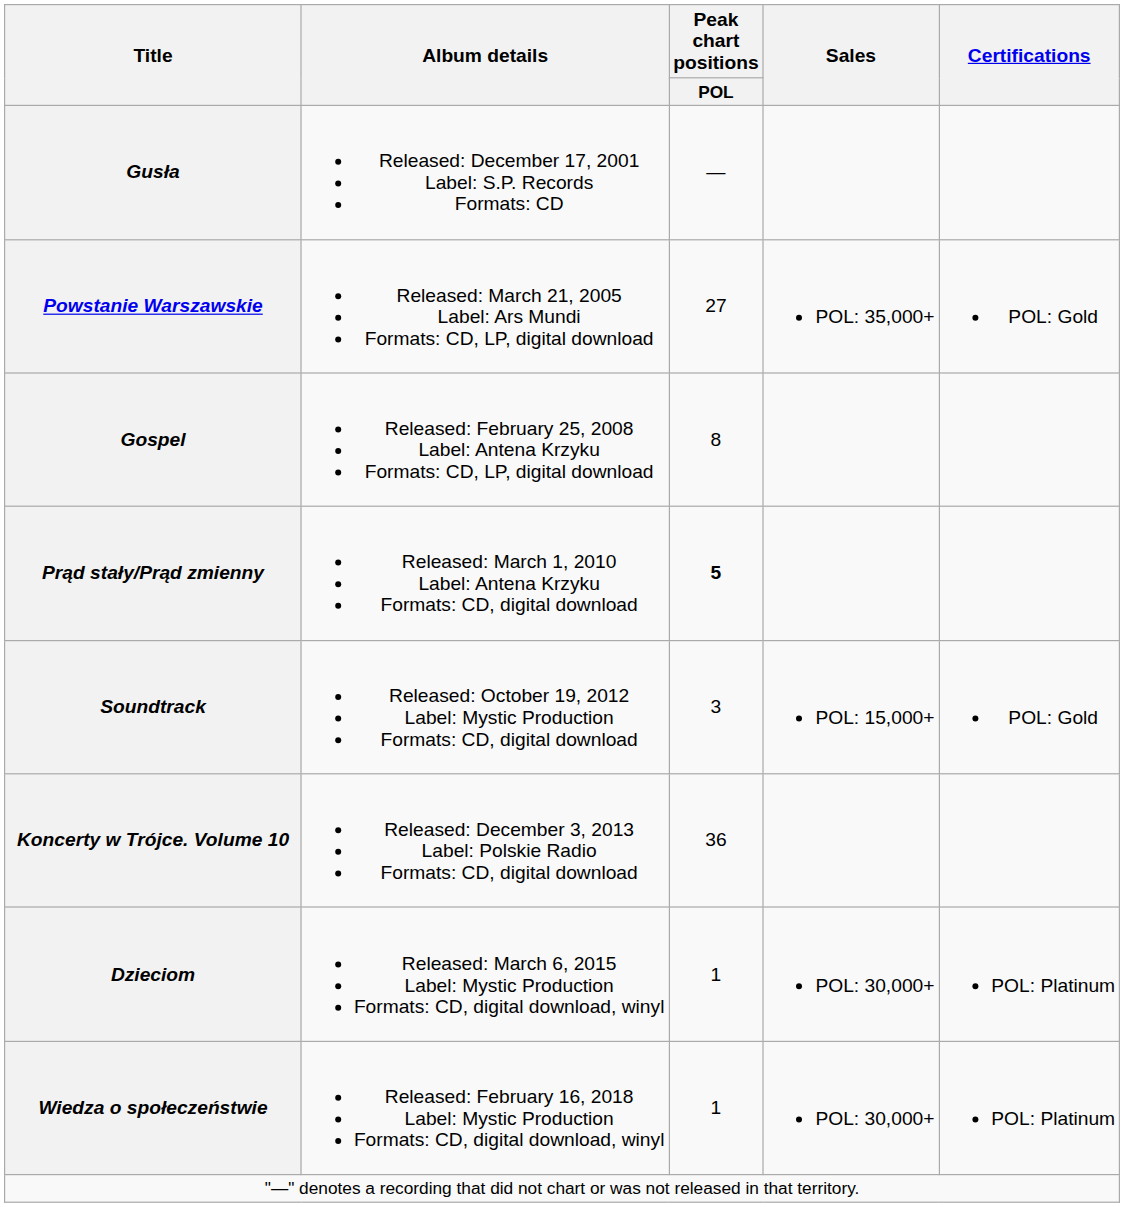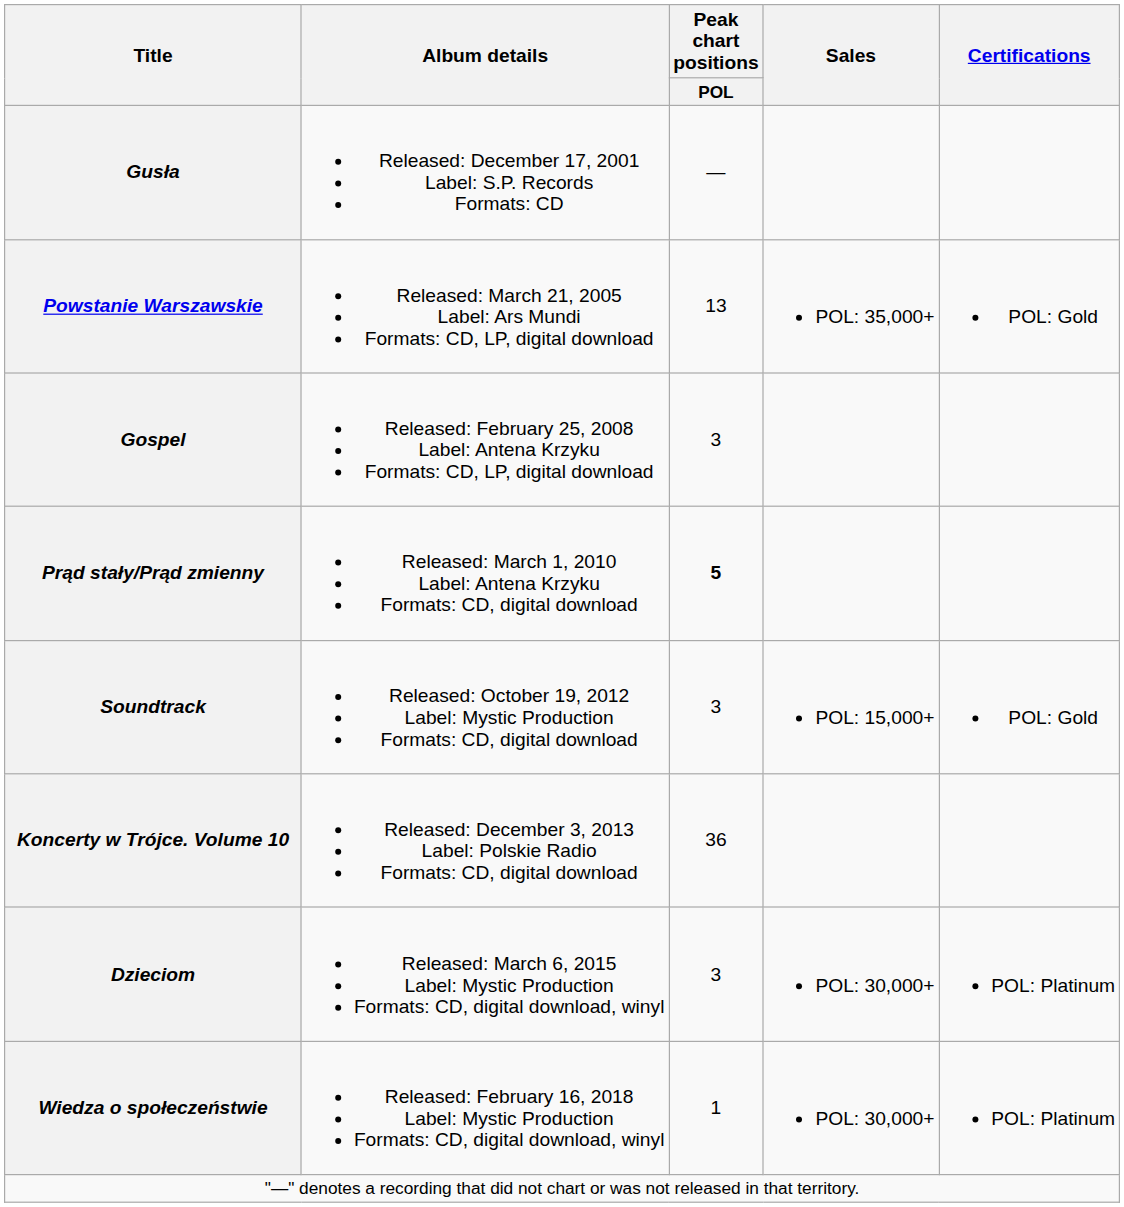 <table class="wikitable plainrowheaders" style="text-align:center;">
 <tr>
 <th scope="col" rowspan="2" style="width:15em;">Title</th>
 <th scope="col" rowspan="2">Album details</th>
 <th scope="col" colspan="1">Peak chart positions</th>
 <th scope="col" rowspan="2">Sales</th>
 <th scope="col" rowspan="2"><a href='#'>Certifications</a></th>
 </tr>
 <tr>
 <th scope="col" style="width:3em;font-size:90%;">POL<br></th>
 </tr>
 <tr>
 <th scope="row"><em>Gusła</em></th>
 <td><br><ul><li>Released: December 17, 2001</li><li>Label: S.P. Records</li><li>Formats: CD</li></ul></td>
 <td>—</td>
 <td></td>
 <td></td>
 </tr>
 <tr>
 <th scope="row"><em><a href='#'>Powstanie Warszawskie</a></em></th>
 <td><br><ul><li>Released: March 21, 2005</li><li>Label: Ars Mundi</li><li>Formats: CD, LP, digital download</li></ul></td>
-<td>27</td>
+<td>13</td>
 <td><br><ul><li>POL: 35,000+</li></ul></td>
 <td><br><ul><li>POL: Gold</li></ul></td>
 </tr>
 <tr>
 <th scope="row"><em>Gospel</em></th>
 <td><br><ul><li>Released: February 25, 2008</li><li>Label: Antena Krzyku</li><li>Formats: CD, LP, digital download</li></ul></td>
-<td>8</td>
+<td>3</td>
 <td></td>
 <td></td>
 </tr>
 <tr>
 <th scope="row"><em>Prąd stały/Prąd zmienny</em></th>
 <td><br><ul><li>Released: March 1, 2010</li><li>Label: Antena Krzyku</li><li>Formats: CD, digital download</li></ul></td>
 <td><strong>5</strong></td>
 <td></td>
 <td></td>
 </tr>
 <tr>
 <th scope="row"><em>Soundtrack</em></th>
 <td><br><ul><li>Released: October 19, 2012</li><li>Label: Mystic Production</li><li>Formats: CD, digital download</li></ul></td>
 <td>3</td>
 <td><br><ul><li>POL: 15,000+</li></ul></td>
 <td><br><ul><li>POL: Gold</li></ul></td>
 </tr>
 <tr>
 <th scope="row"><em>Koncerty w Trójce. Volume 10</em></th>
 <td><br><ul><li>Released: December 3, 2013</li><li>Label:  Polskie Radio</li><li>Formats: CD, digital download</li></ul></td>
 <td>36</td>
 <td></td>
 <td></td>
 </tr>
 <tr>
 <th scope="row"><em>Dzieciom</em></th>
 <td><br><ul><li>Released: March 6, 2015</li><li>Label: Mystic Production</li><li>Formats: CD, digital download, winyl</li></ul></td>
-<td>1</td>
+<td>3</td>
 <td><br><ul><li>POL: 30,000+</li></ul></td>
 <td><br><ul><li>POL: Platinum</li></ul></td>
 </tr>
 <tr>
 <th scope="row"><em>Wiedza o społeczeństwie</em></th>
 <td><br><ul><li>Released: February 16, 2018</li><li>Label:  Mystic Production</li><li>Formats: CD, digital download, winyl</li></ul></td>
 <td>1</td>
 <td><br><ul><li>POL: 30,000+</li></ul></td>
 <td><br><ul><li>POL: Platinum</li></ul></td>
 </tr>
 <tr>
 <td colspan="20" style="font-size:90%">"—" denotes a recording that did not chart or was not released in that territory.</td>
 </tr>
 </table>
